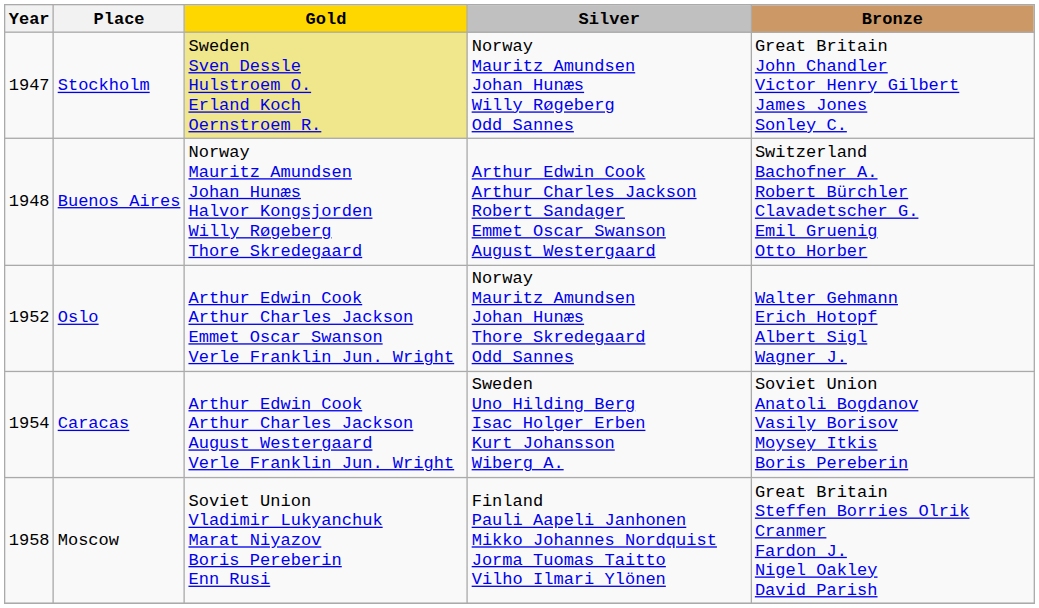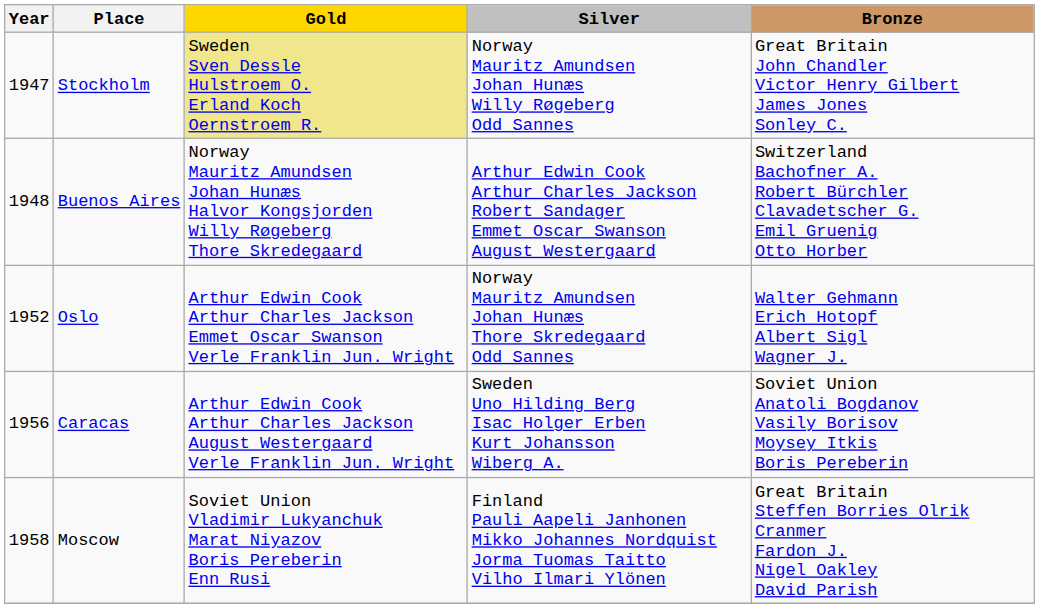 <table class="wikitable">
 <tr>
 <th>Year</th>
 <th>Place</th>
 <th style="background:gold"    width="210">Gold</th>
 <th style="background:silver"  width="210">Silver</th>
 <th style="background:#cc9966" width="210">Bronze</th>
 </tr>
 <tr>
 <td>1947</td>
 <td> <a href='#'>Stockholm</a></td>
 <td style="background: khaki;"> Sweden<br><a href='#'>Sven Dessle</a><br><a href='#'>Hulstroem O.</a><br><a href='#'>Erland Koch</a><br><a href='#'>Oernstroem R.</a></td>
 <td> Norway<br><a href='#'>Mauritz Amundsen</a><br><a href='#'>Johan Hunæs</a><br><a href='#'>Willy Røgeberg</a><br><a href='#'>Odd Sannes</a></td>
 <td> Great Britain<br><a href='#'>John Chandler</a><br><a href='#'>Victor Henry Gilbert</a><br><a href='#'>James Jones</a><br><a href='#'>Sonley C.</a></td>
 </tr>
 <tr>
 <td>1948</td>
 <td> <a href='#'>Buenos Aires</a></td>
 <td> Norway<br><a href='#'>Mauritz Amundsen</a><br><a href='#'>Johan Hunæs</a><br><a href='#'>Halvor Kongsjorden</a><br><a href='#'>Willy Røgeberg</a><br><a href='#'>Thore Skredegaard</a></td>
 <td><br><a href='#'>Arthur Edwin Cook</a><br><a href='#'>Arthur Charles Jackson</a><br><a href='#'>Robert Sandager</a><br><a href='#'>Emmet Oscar Swanson</a><br><a href='#'>August Westergaard</a></td>
 <td> Switzerland<br><a href='#'>Bachofner A.</a><br><a href='#'>Robert Bürchler</a><br><a href='#'>Clavadetscher G.</a><br><a href='#'>Emil Gruenig</a><br><a href='#'>Otto Horber</a></td>
 </tr>
 <tr>
 <td>1952</td>
 <td> <a href='#'>Oslo</a></td>
 <td><br><a href='#'>Arthur Edwin Cook</a><br><a href='#'>Arthur Charles Jackson</a><br><a href='#'>Emmet Oscar Swanson</a><br><a href='#'>Verle Franklin Jun. Wright</a></td>
 <td> Norway<br><a href='#'>Mauritz Amundsen</a><br><a href='#'>Johan Hunæs</a><br><a href='#'>Thore Skredegaard</a><br><a href='#'>Odd Sannes</a></td>
 <td><br><a href='#'>Walter Gehmann</a><br><a href='#'>Erich Hotopf</a><br><a href='#'>Albert Sigl</a><br><a href='#'>Wagner J.</a></td>
 </tr>
 <tr>
-<td>1954</td>
+<td>1956</td>
 <td> <a href='#'>Caracas</a></td>
 <td><br><a href='#'>Arthur Edwin Cook</a><br><a href='#'>Arthur Charles Jackson</a><br><a href='#'>August Westergaard</a><br><a href='#'>Verle Franklin Jun. Wright</a></td>
 <td> Sweden<br><a href='#'>Uno Hilding Berg</a><br><a href='#'>Isac Holger Erben</a><br><a href='#'>Kurt Johansson</a><br><a href='#'>Wiberg A.</a></td>
 <td> Soviet Union<br><a href='#'>Anatoli Bogdanov</a><br><a href='#'>Vasily Borisov</a><br><a href='#'>Moysey Itkis</a><br><a href='#'>Boris Pereberin</a></td>
 </tr>
 <tr>
 <td>1958</td>
 <td> Moscow</td>
 <td> Soviet Union<br><a href='#'>Vladimir Lukyanchuk</a><br><a href='#'>Marat Niyazov</a><br><a href='#'>Boris Pereberin</a><br><a href='#'>Enn Rusi</a></td>
 <td> Finland<br><a href='#'>Pauli Aapeli Janhonen</a><br><a href='#'>Mikko Johannes Nordquist</a><br><a href='#'>Jorma Tuomas Taitto</a><br><a href='#'>Vilho Ilmari Ylönen</a></td>
 <td> Great Britain<br><a href='#'>Steffen Borries Olrik Cranmer</a><br><a href='#'>Fardon J.</a><br><a href='#'>Nigel Oakley</a><br><a href='#'>David Parish</a></td>
 </tr>
 <tr>
 </tr>
 </table>
